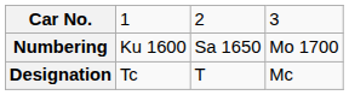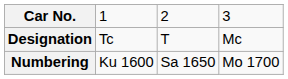 <table class="wikitable">
 <tr>
 <th>Car No.</th>
 <td>1</td>
 <td>2</td>
 <td>3</td>
 </tr>
 <tr>
+<th>Designation</th>
+<td>Tc</td>
+<td>T</td>
+<td>Mc</td>
+</tr>
+<tr>
 <th>Numbering</th>
 <td>Ku 1600</td>
 <td>Sa 1650</td>
 <td>Mo 1700</td>
 </tr>
-<tr>
-<th>Designation</th>
-<td>Tc</td>
-<td>T</td>
-<td>Mc</td>
-</tr>
 </table>
